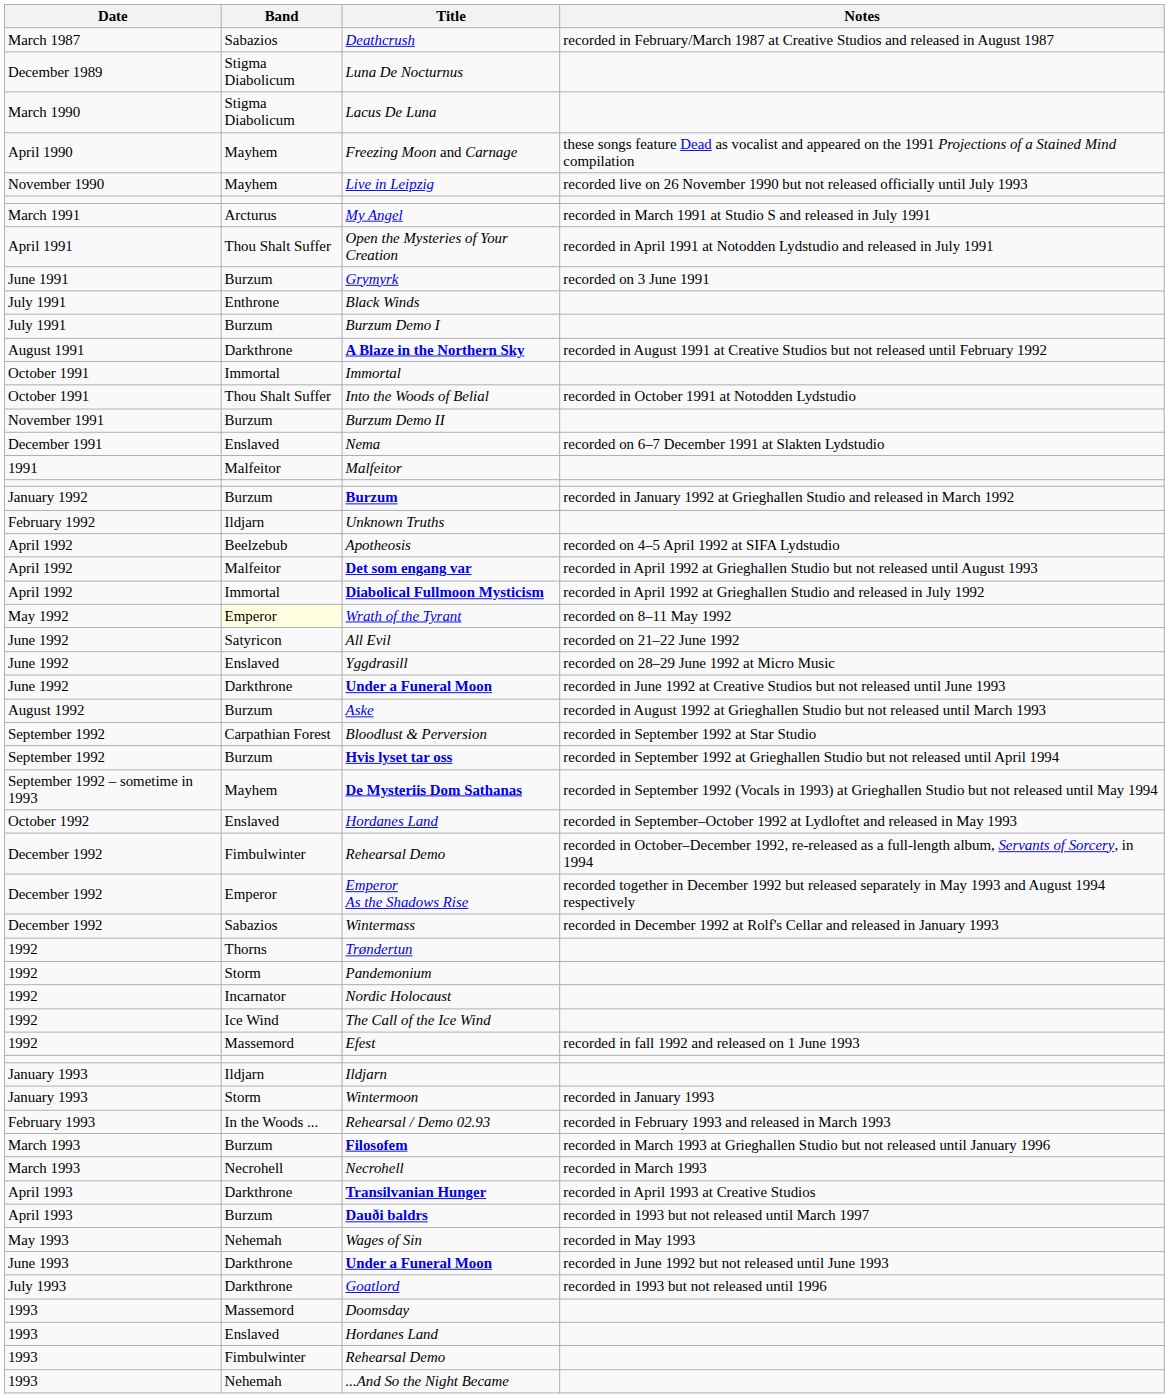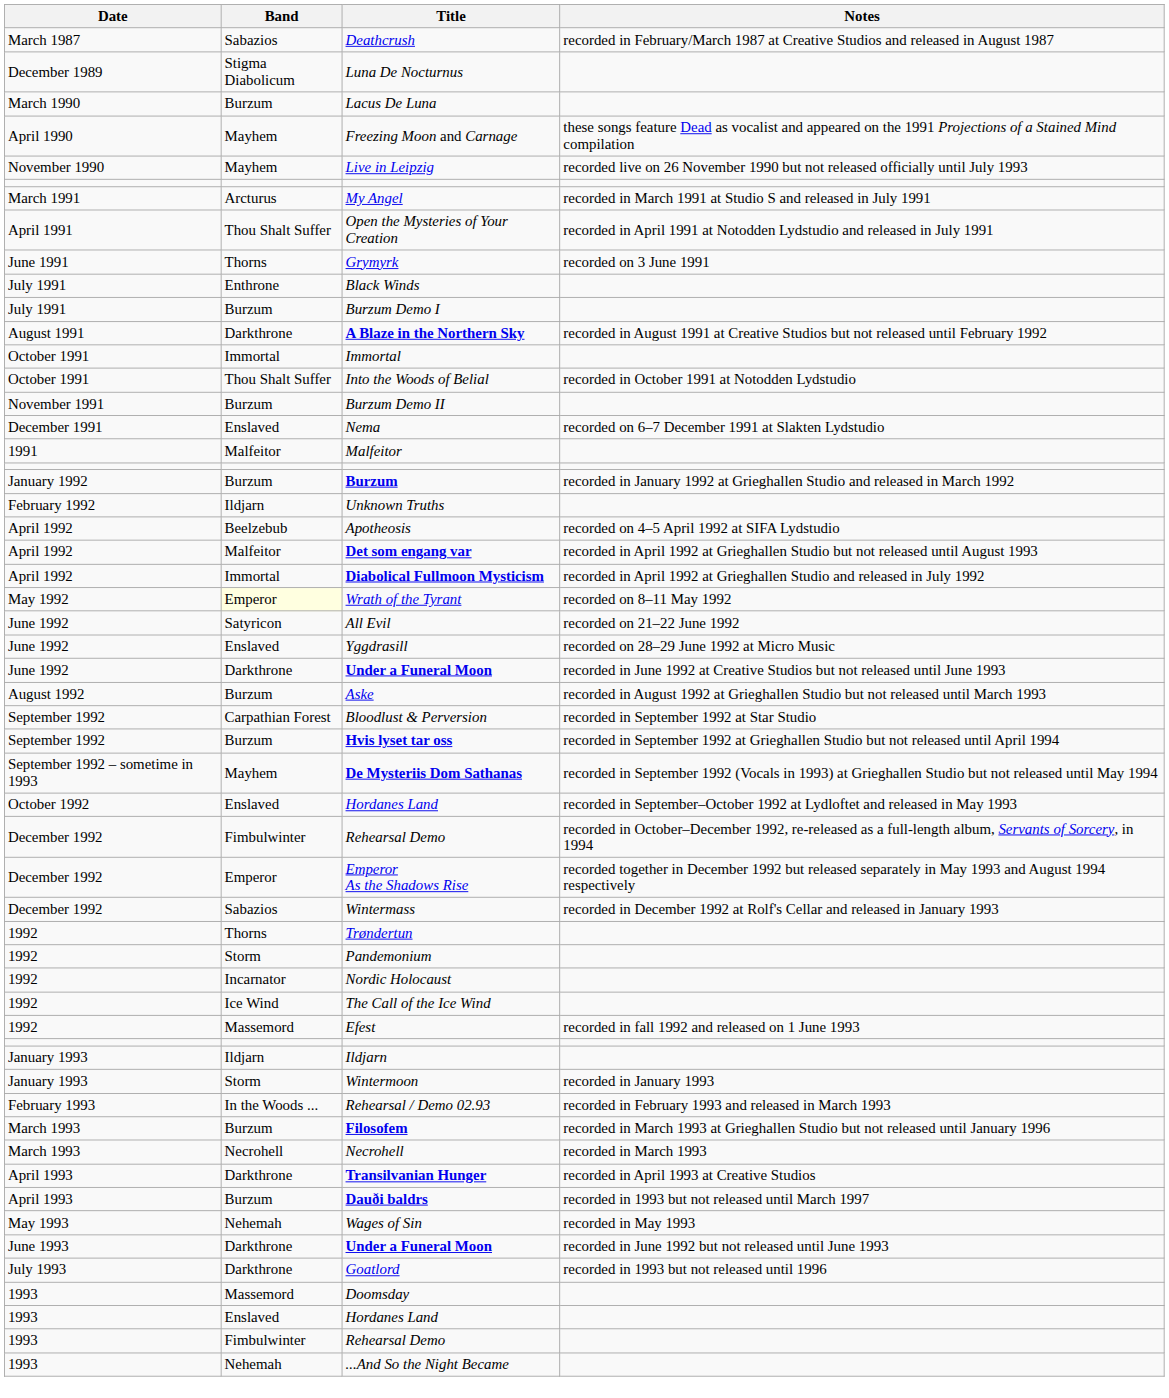 <table class="wikitable sortable">
 <tr>
 <th>Date</th>
 <th>Band</th>
 <th>Title</th>
 <th>Notes</th>
 </tr>
 <tr>
 <td>March 1987</td>
 <td>Sabazios</td>
 <td><em><a href='#'>Deathcrush</a></em></td>
 <td>recorded in February/March 1987 at Creative Studios and released in August 1987</td>
 </tr>
 <tr>
 <td>December 1989</td>
 <td>Stigma Diabolicum</td>
 <td><em>Luna De Nocturnus</em></td>
 <td></td>
 </tr>
 <tr>
 <td>March 1990</td>
-<td>Stigma Diabolicum</td>
+<td>Burzum</td>
 <td><em>Lacus De Luna</em></td>
 <td></td>
 </tr>
 <tr>
 <td>April 1990</td>
 <td>Mayhem</td>
 <td><em>Freezing Moon</em> and <em>Carnage</em></td>
 <td>these songs feature <a href='#'>Dead</a> as vocalist and appeared on the 1991 <em>Projections of a Stained Mind</em> compilation</td>
 </tr>
 <tr>
 <td>November 1990</td>
 <td>Mayhem</td>
 <td><em><a href='#'>Live in Leipzig</a></em></td>
 <td>recorded live on 26 November 1990 but not released officially until July 1993</td>
 </tr>
 <tr>
 <td></td>
 <td></td>
 <td></td>
 <td></td>
 </tr>
 <tr>
 <td>March 1991</td>
 <td>Arcturus</td>
 <td><em><a href='#'>My Angel</a></em></td>
 <td>recorded in March 1991 at Studio S and released in July 1991</td>
 </tr>
 <tr>
 <td>April 1991</td>
 <td>Thou Shalt Suffer</td>
 <td><em>Open the Mysteries of Your Creation</em></td>
 <td>recorded in April 1991 at Notodden Lydstudio and released in July 1991</td>
 </tr>
 <tr>
 <td>June 1991</td>
-<td>Burzum</td>
+<td>Thorns</td>
 <td><em><a href='#'>Grymyrk</a></em></td>
 <td>recorded on 3 June 1991</td>
 </tr>
 <tr>
 <td>July 1991</td>
 <td>Enthrone</td>
 <td><em>Black Winds</em></td>
 <td></td>
 </tr>
 <tr>
 <td>July 1991</td>
 <td>Burzum</td>
 <td><em>Burzum Demo I</em></td>
 <td></td>
 </tr>
 <tr>
 <td>August 1991</td>
 <td>Darkthrone</td>
 <td><strong><a href='#'>A Blaze in the Northern Sky</a></strong></td>
 <td>recorded in August 1991 at Creative Studios but not released until February 1992</td>
 </tr>
 <tr>
 <td>October 1991</td>
 <td>Immortal</td>
 <td><em>Immortal</em></td>
 <td></td>
 </tr>
 <tr>
 <td>October 1991</td>
 <td>Thou Shalt Suffer</td>
 <td><em>Into the Woods of Belial</em></td>
 <td>recorded in October 1991 at Notodden Lydstudio</td>
 </tr>
 <tr>
 <td>November 1991</td>
 <td>Burzum</td>
 <td><em>Burzum Demo II</em></td>
 <td></td>
 </tr>
 <tr>
 <td>December 1991</td>
 <td>Enslaved</td>
 <td><em>Nema</em></td>
 <td>recorded on 6–7 December 1991 at Slakten Lydstudio</td>
 </tr>
 <tr>
 <td>1991</td>
 <td>Malfeitor</td>
 <td><em>Malfeitor</em></td>
 <td></td>
 </tr>
 <tr>
 <td></td>
 <td></td>
 <td></td>
 <td></td>
 </tr>
 <tr>
 <td>January 1992</td>
 <td>Burzum</td>
 <td><strong><a href='#'>Burzum</a></strong></td>
 <td>recorded in January 1992 at Grieghallen Studio and released in March 1992</td>
 </tr>
 <tr>
 <td>February 1992</td>
 <td>Ildjarn</td>
 <td><em>Unknown Truths</em></td>
 <td></td>
 </tr>
 <tr>
 <td>April 1992</td>
 <td>Beelzebub</td>
 <td><em>Apotheosis</em></td>
 <td>recorded on 4–5 April 1992 at SIFA Lydstudio</td>
 </tr>
 <tr>
 <td>April 1992</td>
 <td>Malfeitor</td>
 <td><strong><a href='#'>Det som engang var</a></strong></td>
 <td>recorded in April 1992 at Grieghallen Studio but not released until August 1993</td>
 </tr>
 <tr>
 <td>April 1992</td>
 <td>Immortal</td>
 <td><strong><a href='#'>Diabolical Fullmoon Mysticism</a></strong></td>
 <td>recorded in April 1992 at Grieghallen Studio and released in July 1992</td>
 </tr>
 <tr>
 <td>May 1992</td>
 <td style="background: lightyellow;">Emperor</td>
 <td><em><a href='#'>Wrath of the Tyrant</a></em></td>
 <td>recorded on 8–11 May 1992</td>
 </tr>
 <tr>
 <td>June 1992</td>
 <td>Satyricon</td>
 <td><em>All Evil</em></td>
 <td>recorded on 21–22 June 1992</td>
 </tr>
 <tr>
 <td>June 1992</td>
 <td>Enslaved</td>
 <td><em>Yggdrasill</em></td>
 <td>recorded on 28–29 June 1992 at Micro Music</td>
 </tr>
 <tr>
 <td>June 1992</td>
 <td>Darkthrone</td>
 <td><strong><a href='#'>Under a Funeral Moon</a></strong></td>
 <td>recorded in June 1992 at Creative Studios but not released until June 1993</td>
 </tr>
 <tr>
 <td>August 1992</td>
 <td>Burzum</td>
 <td><em><a href='#'>Aske</a></em></td>
 <td>recorded in August 1992 at Grieghallen Studio but not released until March 1993</td>
 </tr>
 <tr>
 <td>September 1992</td>
 <td>Carpathian Forest</td>
 <td><em>Bloodlust & Perversion</em></td>
 <td>recorded in September 1992 at Star Studio</td>
 </tr>
 <tr>
 <td>September 1992</td>
 <td>Burzum</td>
 <td><strong><a href='#'>Hvis lyset tar oss</a></strong></td>
 <td>recorded in September 1992 at Grieghallen Studio but not released until April 1994</td>
 </tr>
 <tr>
 <td>September 1992 – sometime in 1993</td>
 <td>Mayhem</td>
 <td><strong><a href='#'>De Mysteriis Dom Sathanas</a></strong></td>
 <td>recorded in September 1992 (Vocals in 1993) at Grieghallen Studio but not released until May 1994</td>
 </tr>
 <tr>
 <td>October 1992</td>
 <td>Enslaved</td>
 <td><em><a href='#'>Hordanes Land</a></em></td>
 <td>recorded in September–October 1992 at Lydloftet and released in May 1993</td>
 </tr>
 <tr>
 <td>December 1992</td>
 <td>Fimbulwinter</td>
 <td><em>Rehearsal Demo</em></td>
 <td>recorded in October–December 1992, re-released as a full-length album, <em><a href='#'>Servants of Sorcery</a></em>, in 1994</td>
 </tr>
 <tr>
 <td>December 1992</td>
 <td>Emperor</td>
 <td><em><a href='#'>Emperor</a></em><br><em><a href='#'>As the Shadows Rise</a></em></td>
 <td>recorded together in December 1992 but released separately in May 1993 and August 1994 respectively</td>
 </tr>
 <tr>
 <td>December 1992</td>
 <td>Sabazios</td>
 <td><em>Wintermass</em></td>
 <td>recorded in December 1992 at Rolf's Cellar and released in January 1993</td>
 </tr>
 <tr>
 <td>1992</td>
 <td>Thorns</td>
 <td><em><a href='#'>Trøndertun</a></em></td>
 <td></td>
 </tr>
 <tr>
 <td>1992</td>
 <td>Storm</td>
 <td><em>Pandemonium</em></td>
 <td></td>
 </tr>
 <tr>
 <td>1992</td>
 <td>Incarnator</td>
 <td><em>Nordic Holocaust</em></td>
 <td></td>
 </tr>
 <tr>
 <td>1992</td>
 <td>Ice Wind</td>
 <td><em>The Call of the Ice Wind</em></td>
 <td></td>
 </tr>
 <tr>
 <td>1992</td>
 <td>Massemord</td>
 <td><em>Efest</em></td>
 <td>recorded in fall 1992 and released on 1 June 1993</td>
 </tr>
 <tr>
 <td></td>
 <td></td>
 <td></td>
 <td></td>
 </tr>
 <tr>
 <td>January 1993</td>
 <td>Ildjarn</td>
 <td><em>Ildjarn</em></td>
 <td></td>
 </tr>
 <tr>
 <td>January 1993</td>
 <td>Storm</td>
 <td><em>Wintermoon</em></td>
 <td>recorded in January 1993</td>
 </tr>
 <tr>
 <td>February 1993</td>
 <td>In the Woods ...</td>
 <td><em>Rehearsal / Demo 02.93</em></td>
 <td>recorded in February 1993 and released in March 1993</td>
 </tr>
 <tr>
 <td>March 1993</td>
 <td>Burzum</td>
 <td><strong><a href='#'>Filosofem</a></strong></td>
 <td>recorded in March 1993 at Grieghallen Studio but not released until January 1996</td>
 </tr>
 <tr>
 <td>March 1993</td>
 <td>Necrohell</td>
 <td><em>Necrohell</em></td>
 <td>recorded in March 1993</td>
 </tr>
 <tr>
 <td>April 1993</td>
 <td>Darkthrone</td>
 <td><strong><a href='#'>Transilvanian Hunger</a></strong></td>
 <td>recorded in April 1993 at Creative Studios</td>
 </tr>
 <tr>
 <td>April 1993</td>
 <td>Burzum</td>
 <td><strong><a href='#'>Dauði baldrs</a></strong></td>
 <td>recorded in 1993 but not released until March 1997</td>
 </tr>
 <tr>
 <td>May 1993</td>
 <td>Nehemah</td>
 <td><em>Wages of Sin</em></td>
 <td>recorded in May 1993</td>
 </tr>
 <tr>
 <td>June 1993</td>
 <td>Darkthrone</td>
 <td><strong><a href='#'>Under a Funeral Moon</a></strong></td>
 <td>recorded in June 1992 but not released until June 1993</td>
 </tr>
 <tr>
 <td>July 1993</td>
 <td>Darkthrone</td>
 <td><em><a href='#'>Goatlord</a></em></td>
 <td>recorded in 1993 but not released until 1996</td>
 </tr>
 <tr>
 <td>1993</td>
 <td>Massemord</td>
 <td><em>Doomsday</em></td>
 <td></td>
 </tr>
 <tr>
 <td>1993</td>
 <td>Enslaved</td>
 <td><em>Hordanes Land</em></td>
 <td></td>
 </tr>
 <tr>
 <td>1993</td>
 <td>Fimbulwinter</td>
 <td><em>Rehearsal Demo</em></td>
 <td></td>
 </tr>
 <tr>
 <td>1993</td>
 <td>Nehemah</td>
 <td><em>...And So the Night Became</em></td>
 <td></td>
 </tr>
 </table>
